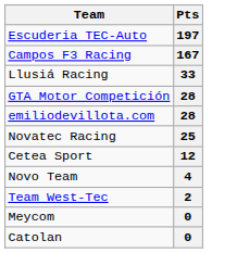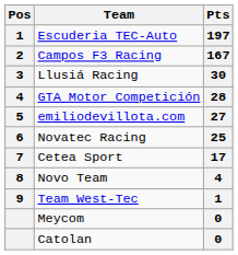 <table class="wikitable" style="font-size: 85%">
 <tr valign="top">
+<th valign="middle">Pos</th>
 <th valign="middle">Team</th>
 <th valign="middle">Pts</th>
 </tr>
 <tr>
+<th>1</th>
 <td> <a href='#'>Escuderia TEC-Auto</a></td>
 <th>197</th>
 </tr>
 <tr>
+<th>2</th>
 <td> <a href='#'>Campos F3 Racing</a></td>
 <th>167</th>
 </tr>
 <tr>
+<th>3</th>
 <td> Llusiá Racing</td>
-<th>33</th>
+<th>30</th>
 </tr>
 <tr>
+<th>4</th>
 <td nowrap> <a href='#'>GTA Motor Competición</a></td>
 <th>28</th>
 </tr>
 <tr>
+<th>5</th>
 <td> <a href='#'>emiliodevillota.com</a></td>
-<th>28</th>
+<th>27</th>
 </tr>
 <tr>
+<th>6</th>
 <td> Novatec Racing</td>
 <th>25</th>
 </tr>
 <tr>
+<th>7</th>
 <td> Cetea Sport</td>
-<th>12</th>
+<th>17</th>
 </tr>
 <tr>
+<th>8</th>
 <td> Novo Team</td>
 <th>4</th>
 </tr>
 <tr>
+<th>9</th>
 <td> <a href='#'>Team West-Tec</a></td>
-<th>2</th>
+<th>1</th>
 </tr>
 <tr>
+<th></th>
 <td> Meycom</td>
 <th>0</th>
 </tr>
 <tr>
+<th></th>
 <td> Catolan</td>
 <th>0</th>
 </tr>
 </table>
